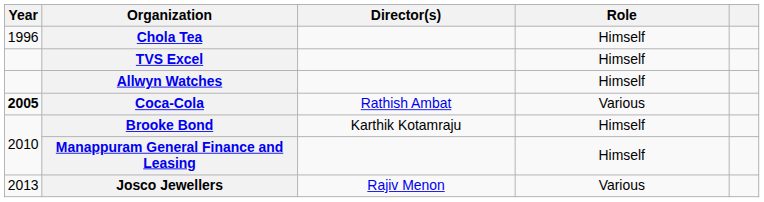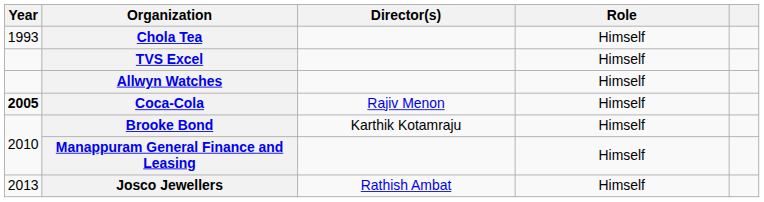 <table class="wikitable plainrowheaders" style="text-align: center;">
 <tr>
 <th scope="col">Year</th>
 <th scope="col" style="width: 20em;">Organization</th>
 <th scope="col" style="width: 17em;">Director(s)</th>
 <th scope="col" style="width: 17em;">Role</th>
 <th scope="col" style="width: 2em;" class="unsortable"></th>
 </tr>
 <tr>
-<td>1996</td>
+<td>1993</td>
 <th scope="row"><a href='#'>Chola Tea</a></th>
 <td></td>
 <td>Himself</td>
 <td style="text-align: center;"></td>
 </tr>
 <tr>
 <td></td>
 <th scope="row"><a href='#'>TVS Excel</a></th>
 <td></td>
 <td>Himself</td>
 <td style="text-align: center;"></td>
 </tr>
 <tr>
 <td></td>
 <th scope="row"><a href='#'>Allwyn Watches</a></th>
 <td></td>
 <td>Himself</td>
 <td style="text-align: center;"></td>
 </tr>
 <tr>
 <td><strong>2005</strong></td>
 <th scope="row"><a href='#'>Coca-Cola</a></th>
-<td><a href='#'>Rathish Ambat</a></td>
-<td>Various</td>
+<td><a href='#'>Rajiv Menon</a></td>
+<td>Himself</td>
 <td style="text-align: center;"></td>
 </tr>
 <tr>
 <td rowspan="2">2010</td>
 <th scope="row"><a href='#'>Brooke Bond</a></th>
 <td>Karthik Kotamraju</td>
 <td>Himself</td>
 <td style="text-align: center;"></td>
 </tr>
 <tr>
 <th scope="row"><a href='#'>Manappuram General Finance and Leasing</a></th>
 <td></td>
 <td>Himself</td>
 <td style="text-align: center;"></td>
 </tr>
 <tr>
 <td>2013</td>
 <th scope="row">Josco Jewellers</th>
-<td><a href='#'>Rajiv Menon</a></td>
-<td>Various</td>
+<td><a href='#'>Rathish Ambat</a></td>
+<td>Himself</td>
 <td style="text-align: center;"></td>
 </tr>
 </table>
